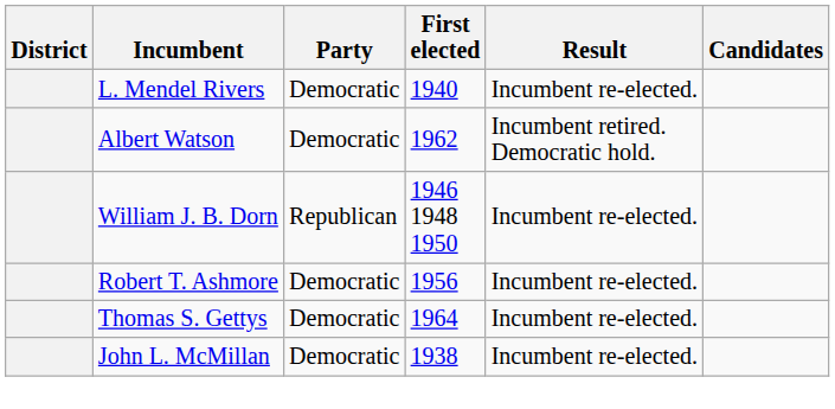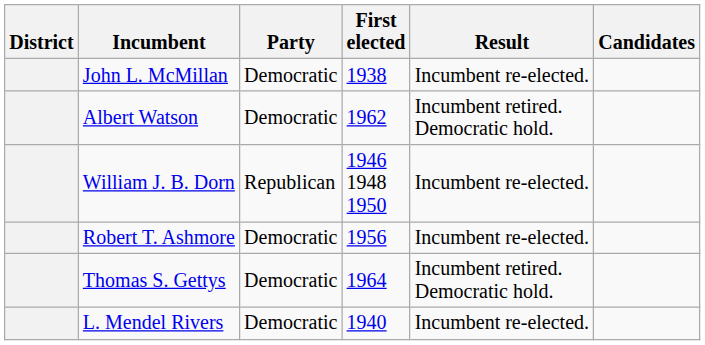 <table class=wikitable>
 <tr valign=bottom>
 <th>District</th>
 <th>Incumbent</th>
 <th>Party</th>
 <th>First<br>elected</th>
 <th>Result</th>
 <th>Candidates</th>
 </tr>
 <tr>
 <th></th>
-<td><a href='#'>L. Mendel Rivers</a></td>
+<td><a href='#'>John L. McMillan</a></td>
 <td>Democratic</td>
-<td><a href='#'>1940</a></td>
+<td><a href='#'>1938</a></td>
 <td>Incumbent re-elected.</td>
 <td nowrap></td>
 </tr>
 <tr>
 <th></th>
 <td><a href='#'>Albert Watson</a></td>
 <td>Democratic</td>
 <td><a href='#'>1962</a></td>
 <td>Incumbent retired.<br>Democratic hold.</td>
 <td nowrap></td>
 </tr>
 <tr>
 <th></th>
 <td><a href='#'>William J. B. Dorn</a></td>
 <td>Republican</td>
 <td><a href='#'>1946</a><br>1948 <br><a href='#'>1950</a></td>
 <td>Incumbent re-elected.</td>
 <td nowrap></td>
 </tr>
 <tr>
 <th></th>
 <td><a href='#'>Robert T. Ashmore</a></td>
 <td>Democratic</td>
 <td><a href='#'>1956</a></td>
 <td>Incumbent re-elected.</td>
 <td nowrap></td>
 </tr>
 <tr>
 <th></th>
 <td><a href='#'>Thomas S. Gettys</a></td>
 <td>Democratic</td>
 <td><a href='#'>1964</a></td>
-<td>Incumbent re-elected.</td>
+<td>Incumbent retired.<br>Democratic hold.</td>
 <td nowrap></td>
 </tr>
 <tr>
 <th></th>
-<td><a href='#'>John L. McMillan</a></td>
+<td><a href='#'>L. Mendel Rivers</a></td>
 <td>Democratic</td>
-<td><a href='#'>1938</a></td>
+<td><a href='#'>1940</a></td>
 <td>Incumbent re-elected.</td>
 <td nowrap></td>
 </tr>
 </table>
